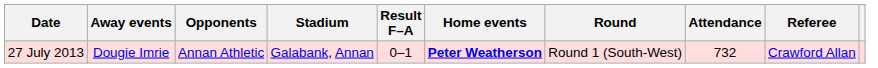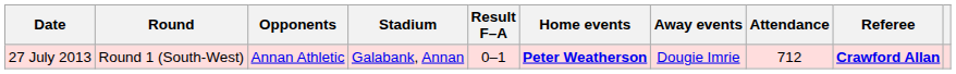 <table class="wikitable" style="border-collapse:collapse; text-align:center; font-size:smaller;">
 <tr style="background:#f0f6ff;">
 <th>Date</th>
-<th>Away events</th>
+<th>Round</th>
 <th>Opponents</th>
 <th>Stadium</th>
 <th>Result <br> F–A</th>
 <th>Home events</th>
-<th>Round</th>
+<th>Away events</th>
 <th>Attendance</th>
 <th>Referee</th>
 <th></th>
 </tr>
 <tr style="background:#fdd;">
 <td>27 July 2013</td>
-<td><a href='#'>Dougie Imrie</a> </td>
+<td>Round 1 (South-West)</td>
 <td><a href='#'>Annan Athletic</a></td>
 <td><a href='#'>Galabank</a>, <a href='#'>Annan</a></td>
 <td>0–1</td>
 <td><strong><a href='#'>Peter Weatherson</a> </strong></td>
-<td>Round 1 (South-West)</td>
-<td>732</td>
-<td><a href='#'>Crawford Allan</a></td>
+<td><a href='#'>Dougie Imrie</a> </td>
+<td>712</td>
+<td><strong><a href='#'>Crawford Allan</a></strong></td>
 <td></td>
 </tr>
 </table>
